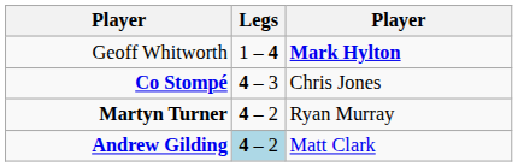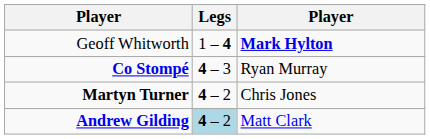 <table class=wikitable style="text-align:center">
 <tr>
 <th width=177>Player</th>
 <th width=36>Legs</th>
 <th width=177>Player</th>
 </tr>
 <tr align=left>
 <td align=right>Geoff Whitworth </td>
 <td align=center>1 – <strong>4</strong></td>
 <td> <strong><a href='#'>Mark Hylton</a></strong></td>
 </tr>
 <tr align=left>
 <td align=right><strong><a href='#'>Co Stompé</a></strong> </td>
 <td align=center><strong>4</strong> – 3</td>
-<td> Chris Jones</td>
+<td> Ryan Murray</td>
 </tr>
 <tr align=left>
 <td align=right><strong>Martyn Turner</strong> </td>
 <td align=center><strong>4</strong> – 2</td>
-<td> Ryan Murray</td>
+<td> Chris Jones</td>
 </tr>
 <tr align=left>
 <td align=right><strong><a href='#'>Andrew Gilding</a></strong> </td>
 <td align=center style="background: lightblue;"><strong>4</strong> – 2</td>
 <td> <a href='#'>Matt Clark</a></td>
 </tr>
 </table>
